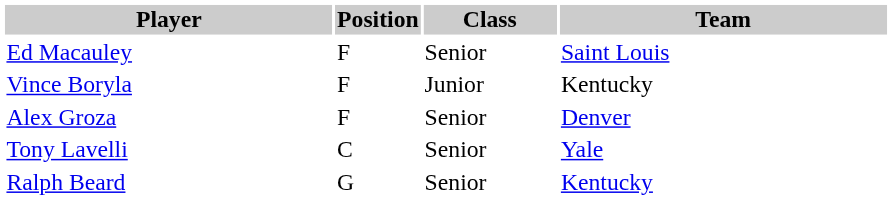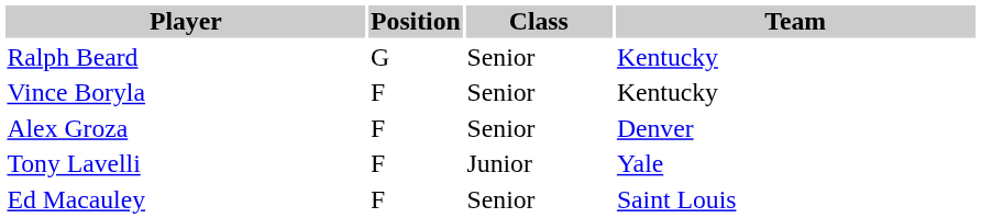 <table style="width:600px" "border:'1' 'solid' 'gray'">
 <tr>
 <th bgcolor="#CCCCCC" style="width:40%">Player</th>
 <th bgcolor="#CCCCCC" style="width:4%">Position</th>
 <th bgcolor="#CCCCCC" style="width:16%">Class</th>
 <th bgcolor="#CCCCCC" style="width:40%">Team</th>
 </tr>
 <tr>
-<td><a href='#'>Ed Macauley</a></td>
-<td>F</td>
+<td><a href='#'>Ralph Beard</a></td>
+<td>G</td>
 <td>Senior</td>
-<td><a href='#'>Saint Louis</a></td>
+<td><a href='#'>Kentucky</a></td>
 </tr>
 <tr>
 <td><a href='#'>Vince Boryla</a></td>
 <td>F</td>
-<td>Junior</td>
+<td>Senior</td>
 <td>Kentucky</td>
 </tr>
 <tr>
 <td><a href='#'>Alex Groza</a></td>
 <td>F</td>
 <td>Senior</td>
 <td><a href='#'>Denver</a></td>
 </tr>
 <tr>
 <td><a href='#'>Tony Lavelli</a></td>
-<td>C</td>
-<td>Senior</td>
+<td>F</td>
+<td>Junior</td>
 <td><a href='#'>Yale</a></td>
 </tr>
 <tr>
-<td><a href='#'>Ralph Beard</a></td>
-<td>G</td>
+<td><a href='#'>Ed Macauley</a></td>
+<td>F</td>
 <td>Senior</td>
-<td><a href='#'>Kentucky</a></td>
+<td><a href='#'>Saint Louis</a></td>
 </tr>
 </table>
